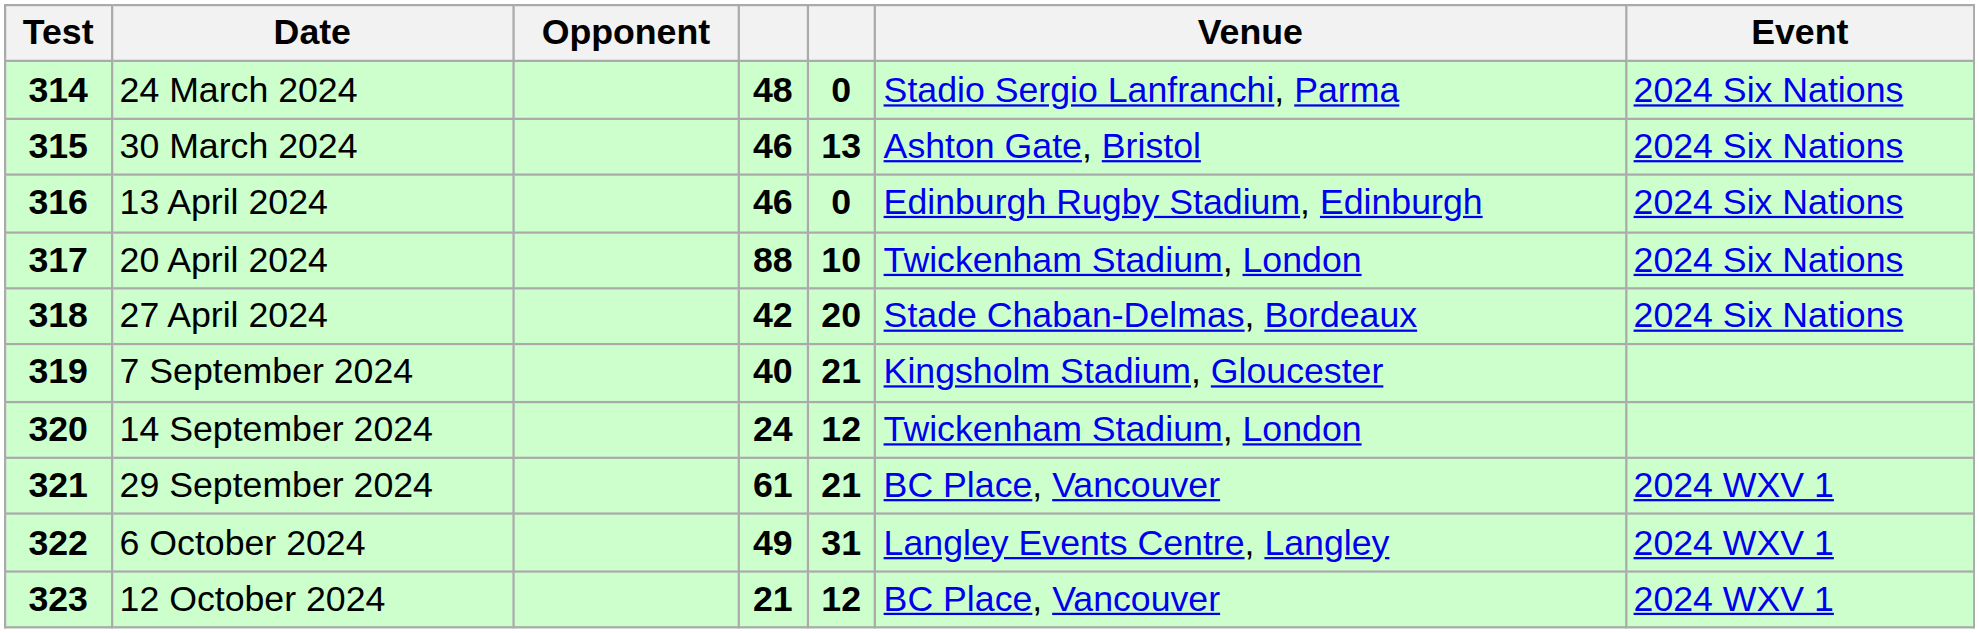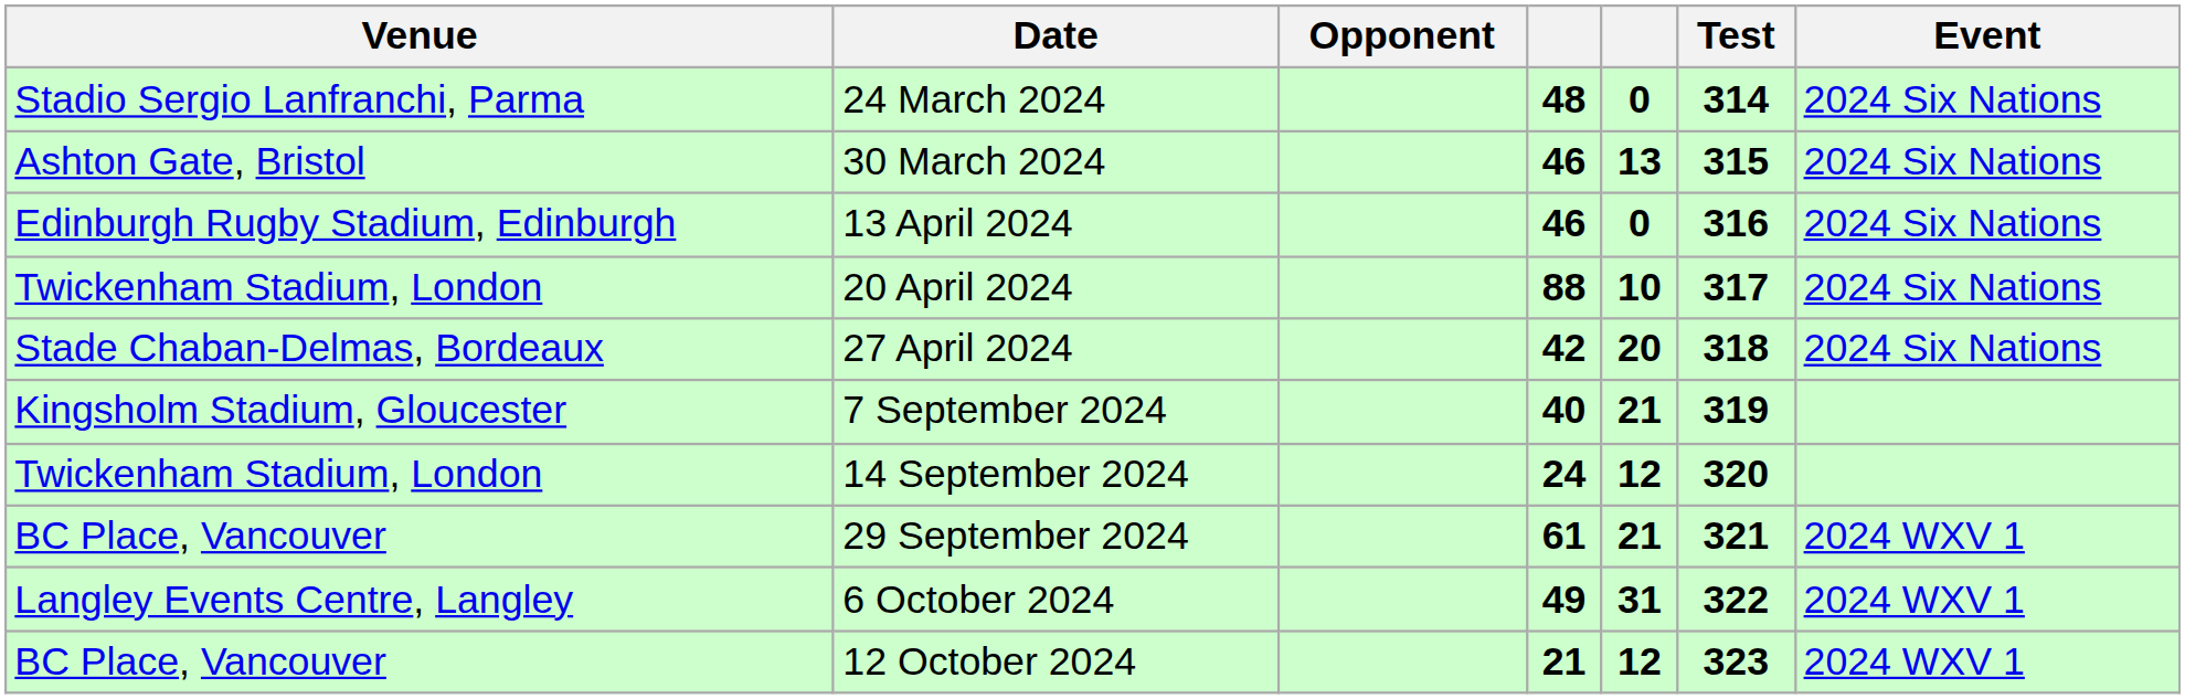 <table class="wikitable sortable" style="width:100%">
 <tr>
-<th>Test</th>
+<th>Venue</th>
 <th>Date</th>
 <th>Opponent</th>
 <th></th>
 <th></th>
-<th>Venue</th>
+<th>Test</th>
 <th>Event</th>
 </tr>
 <tr bgcolor=#ccffcc>
-<td align=center><strong>314</strong></td>
+<td><a href='#'>Stadio Sergio Lanfranchi</a>, <a href='#'>Parma</a></td>
 <td>24 March 2024</td>
 <td></td>
 <td align=center><strong>48</strong></td>
 <td align=center><strong>0</strong></td>
-<td><a href='#'>Stadio Sergio Lanfranchi</a>, <a href='#'>Parma</a></td>
+<td align=center><strong>314</strong></td>
 <td><a href='#'>2024 Six Nations</a></td>
 </tr>
 <tr bgcolor=#ccffcc>
-<td align=center><strong>315</strong></td>
+<td><a href='#'>Ashton Gate</a>, <a href='#'>Bristol</a></td>
 <td>30 March 2024</td>
 <td></td>
 <td align=center><strong>46</strong></td>
 <td align=center><strong>13</strong></td>
-<td><a href='#'>Ashton Gate</a>, <a href='#'>Bristol</a></td>
+<td align=center><strong>315</strong></td>
 <td><a href='#'>2024 Six Nations</a></td>
 </tr>
 <tr bgcolor=#ccffcc>
-<td align=center><strong>316</strong></td>
+<td><a href='#'>Edinburgh Rugby Stadium</a>, <a href='#'>Edinburgh</a></td>
 <td>13 April 2024</td>
 <td></td>
 <td align=center><strong>46</strong></td>
 <td align=center><strong>0</strong></td>
-<td><a href='#'>Edinburgh Rugby Stadium</a>, <a href='#'>Edinburgh</a></td>
+<td align=center><strong>316</strong></td>
 <td><a href='#'>2024 Six Nations</a></td>
 </tr>
 <tr bgcolor=#ccffcc>
-<td align=center><strong>317</strong></td>
+<td><a href='#'>Twickenham Stadium</a>, <a href='#'>London</a></td>
 <td>20 April 2024</td>
 <td></td>
 <td align=center><strong>88</strong></td>
 <td align=center><strong>10</strong></td>
-<td><a href='#'>Twickenham Stadium</a>, <a href='#'>London</a></td>
+<td align=center><strong>317</strong></td>
 <td><a href='#'>2024 Six Nations</a></td>
 </tr>
 <tr bgcolor=#ccffcc>
-<td align=center><strong>318</strong></td>
+<td><a href='#'>Stade Chaban-Delmas</a>, <a href='#'>Bordeaux</a></td>
 <td>27 April 2024</td>
 <td></td>
 <td align=center><strong>42</strong></td>
 <td align=center><strong>20</strong></td>
-<td><a href='#'>Stade Chaban-Delmas</a>, <a href='#'>Bordeaux</a></td>
+<td align=center><strong>318</strong></td>
 <td><a href='#'>2024 Six Nations</a></td>
 </tr>
 <tr bgcolor=#ccffcc>
-<td align=center><strong>319</strong></td>
+<td><a href='#'>Kingsholm Stadium</a>, <a href='#'>Gloucester</a></td>
 <td>7 September 2024</td>
 <td></td>
 <td align=center><strong>40</strong></td>
 <td align=center><strong>21</strong></td>
-<td><a href='#'>Kingsholm Stadium</a>, <a href='#'>Gloucester</a></td>
+<td align=center><strong>319</strong></td>
 <td></td>
 </tr>
 <tr bgcolor="#ccffcc">
-<td align=center><strong>320</strong></td>
+<td><a href='#'>Twickenham Stadium</a>, <a href='#'>London</a></td>
 <td>14 September 2024</td>
 <td></td>
 <td align=center><strong>24</strong></td>
 <td align=center><strong>12</strong></td>
-<td><a href='#'>Twickenham Stadium</a>, <a href='#'>London</a></td>
+<td align=center><strong>320</strong></td>
 <td></td>
 </tr>
 <tr bgcolor="#ccffcc">
-<td align=center><strong>321</strong></td>
+<td><a href='#'>BC Place</a>, <a href='#'>Vancouver</a></td>
 <td>29 September 2024</td>
 <td></td>
 <td align=center><strong>61</strong></td>
 <td align=center><strong>21</strong></td>
-<td><a href='#'>BC Place</a>, <a href='#'>Vancouver</a></td>
+<td align=center><strong>321</strong></td>
 <td><a href='#'>2024 WXV 1</a></td>
 </tr>
 <tr bgcolor="#ccffcc">
-<td align=center><strong>322</strong></td>
+<td><a href='#'>Langley Events Centre</a>, <a href='#'>Langley</a></td>
 <td>6 October 2024</td>
 <td></td>
 <td align=center><strong>49</strong></td>
 <td align=center><strong>31</strong></td>
-<td><a href='#'>Langley Events Centre</a>, <a href='#'>Langley</a></td>
+<td align=center><strong>322</strong></td>
 <td><a href='#'>2024 WXV 1</a></td>
 </tr>
 <tr bgcolor="#ccffcc">
-<td align=center><strong>323</strong></td>
+<td><a href='#'>BC Place</a>, <a href='#'>Vancouver</a></td>
 <td>12 October 2024</td>
 <td></td>
 <td align=center><strong>21</strong></td>
 <td align=center><strong>12</strong></td>
-<td><a href='#'>BC Place</a>, <a href='#'>Vancouver</a></td>
+<td align=center><strong>323</strong></td>
 <td><a href='#'>2024 WXV 1</a></td>
 </tr>
 </table>
